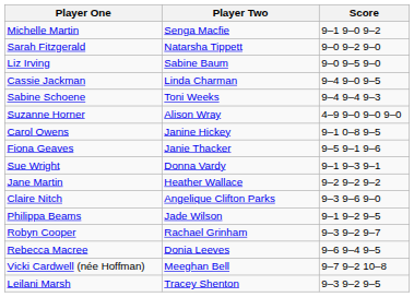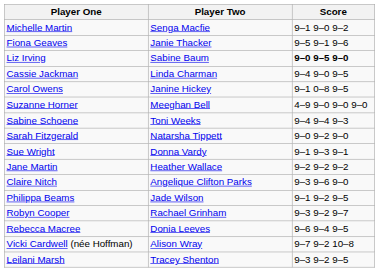 <table class="wikitable">
 <tr>
 <th width=270>Player One</th>
 <th width=270>Player Two</th>
 <th width=150>Score</th>
 </tr>
 <tr>
 <td> <a href='#'>Michelle Martin</a></td>
 <td> <a href='#'>Senga Macfie</a></td>
 <td>9–1 9–0 9–2</td>
 </tr>
 <tr>
-<td> <a href='#'>Sarah Fitzgerald</a></td>
-<td> <a href='#'>Natarsha Tippett</a></td>
-<td>9–0 9–2 9–0</td>
+<td> <a href='#'>Fiona Geaves</a></td>
+<td> <a href='#'>Janie Thacker</a></td>
+<td>9–5 9–1 9–6</td>
 </tr>
 <tr>
 <td> <a href='#'>Liz Irving</a></td>
 <td> <a href='#'>Sabine Baum</a></td>
-<td>9–0 9–5 9–0</td>
+<td><strong>9–0 9–5 9–0</strong></td>
 </tr>
 <tr>
 <td> <a href='#'>Cassie Jackman</a></td>
 <td> <a href='#'>Linda Charman</a></td>
 <td>9–4 9–0 9–5</td>
 </tr>
 <tr>
+<td> <a href='#'>Carol Owens</a></td>
+<td> <a href='#'>Janine Hickey</a></td>
+<td>9–1 0–8 9–5</td>
+</tr>
+<tr>
+<td> <a href='#'>Suzanne Horner</a></td>
+<td> <a href='#'>Meeghan Bell</a></td>
+<td>4–9 9–0 9–0 9–0</td>
+</tr>
+<tr>
 <td> <a href='#'>Sabine Schoene</a></td>
 <td> <a href='#'>Toni Weeks</a></td>
 <td>9–4 9–4 9–3</td>
 </tr>
 <tr>
-<td> <a href='#'>Suzanne Horner</a></td>
-<td> <a href='#'>Alison Wray</a></td>
-<td>4–9 9–0 9–0 9–0</td>
-</tr>
-<tr>
-<td> <a href='#'>Carol Owens</a></td>
-<td> <a href='#'>Janine Hickey</a></td>
-<td>9–1 0–8 9–5</td>
-</tr>
-<tr>
-<td> <a href='#'>Fiona Geaves</a></td>
-<td> <a href='#'>Janie Thacker</a></td>
-<td>9–5 9–1 9–6</td>
+<td> <a href='#'>Sarah Fitzgerald</a></td>
+<td> <a href='#'>Natarsha Tippett</a></td>
+<td>9–0 9–2 9–0</td>
 </tr>
 <tr>
 <td> <a href='#'>Sue Wright</a></td>
 <td> <a href='#'>Donna Vardy</a></td>
 <td>9–1 9–3 9–1</td>
 </tr>
 <tr>
 <td> <a href='#'>Jane Martin</a></td>
 <td> <a href='#'>Heather Wallace</a></td>
 <td>9–2 9–2 9–2</td>
 </tr>
 <tr>
 <td> <a href='#'>Claire Nitch</a></td>
 <td> <a href='#'>Angelique Clifton Parks</a></td>
 <td>9–3 9–6 9–0</td>
 </tr>
 <tr>
 <td> <a href='#'>Philippa Beams</a></td>
 <td> <a href='#'>Jade Wilson</a></td>
 <td>9–1 9–2 9–5</td>
 </tr>
 <tr>
 <td> <a href='#'>Robyn Cooper</a></td>
 <td> <a href='#'>Rachael Grinham</a></td>
 <td>9–3 9–2 9–7</td>
 </tr>
 <tr>
 <td> <a href='#'>Rebecca Macree</a></td>
 <td> <a href='#'>Donia Leeves</a></td>
 <td>9–6 9–4 9–5</td>
 </tr>
 <tr>
 <td> <a href='#'>Vicki Cardwell</a> (née Hoffman)</td>
-<td> <a href='#'>Meeghan Bell</a></td>
+<td> <a href='#'>Alison Wray</a></td>
 <td>9–7 9–2 10–8</td>
 </tr>
 <tr>
 <td> <a href='#'>Leilani Marsh</a></td>
 <td> <a href='#'>Tracey Shenton</a></td>
 <td>9–3 9–2 9–5</td>
 </tr>
 </table>
